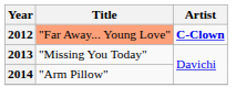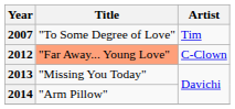 <table class="wikitable plainrowheaders">
 <tr>
 <th>Year</th>
 <th>Title</th>
 <th>Artist</th>
 </tr>
 <tr>
+<th scope="row">2007</th>
+<td>"To Some Degree of Love"</td>
+<td><a href='#'>Tim</a></td>
+</tr>
+<tr>
 <th scope="row">2012</th>
 <td style="background: lightsalmon;">"Far Away... Young Love"</td>
-<td><strong><a href='#'>C-Clown</a></strong></td>
+<td><a href='#'>C-Clown</a></td>
 </tr>
 <tr>
 <th scope="row">2013</th>
 <td>"Missing You Today"</td>
 <td rowspan="2"><a href='#'>Davichi</a></td>
 </tr>
 <tr>
 <th scope="row">2014</th>
 <td>"Arm Pillow"</td>
 </tr>
 <tr>
 </tr>
 </table>
